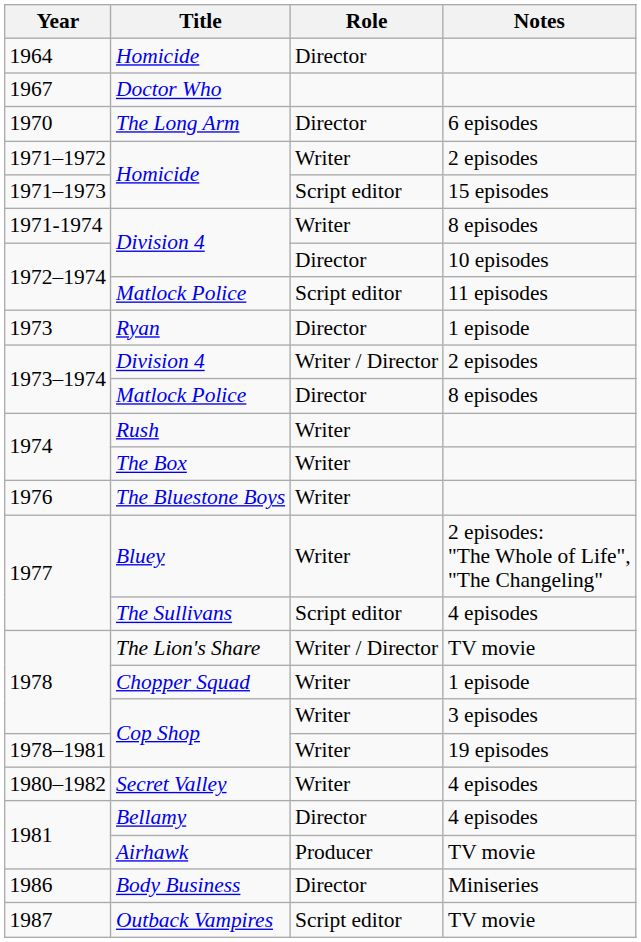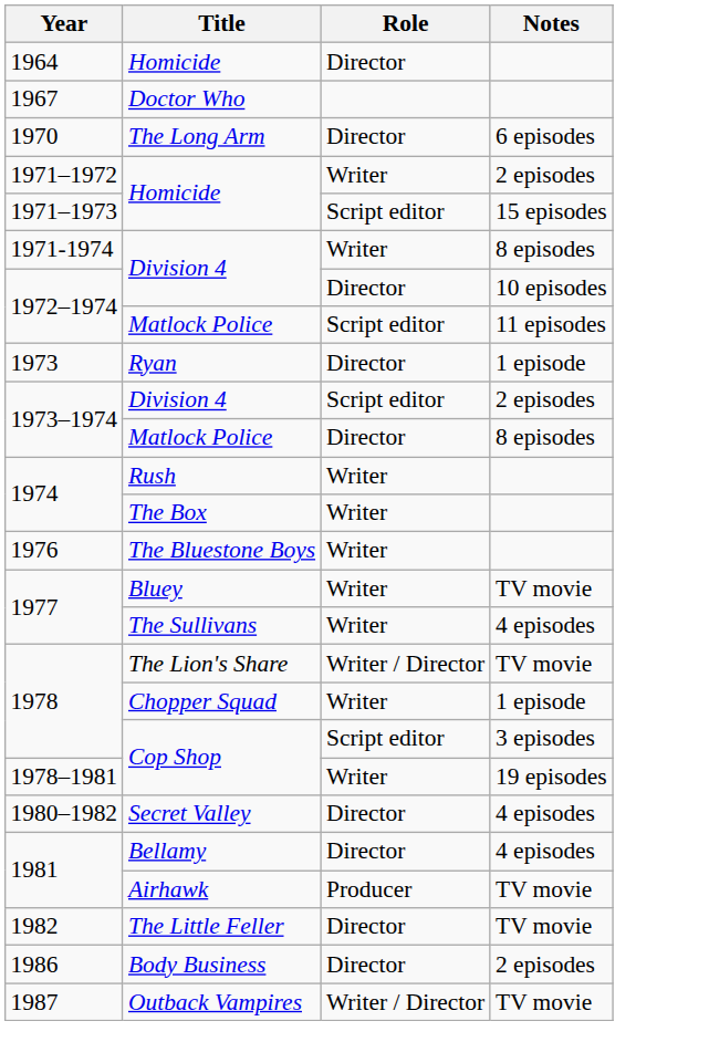 <table class=wikitable>
 <tr>
 <th>Year</th>
 <th>Title</th>
 <th>Role</th>
 <th>Notes</th>
 </tr>
 <tr>
 <td>1964</td>
 <td><em><a href='#'>Homicide</a></em></td>
 <td>Director</td>
 <td></td>
 </tr>
 <tr>
 <td>1967</td>
 <td><em><a href='#'>Doctor Who</a></em></td>
 <td></td>
 <td></td>
 </tr>
 <tr>
 <td>1970</td>
 <td><em><a href='#'>The Long Arm</a></em></td>
 <td>Director</td>
 <td>6 episodes</td>
 </tr>
 <tr>
 <td>1971–1972</td>
 <td rowspan=2><em><a href='#'>Homicide</a></em></td>
 <td>Writer</td>
 <td>2 episodes</td>
 </tr>
 <tr>
 <td>1971–1973</td>
 <td>Script editor</td>
 <td>15 episodes</td>
 </tr>
 <tr>
 <td>1971-1974</td>
 <td rowspan=2><em><a href='#'>Division 4</a></em></td>
 <td>Writer</td>
 <td>8 episodes</td>
 </tr>
 <tr>
 <td rowspan=2>1972–1974</td>
 <td>Director</td>
 <td>10 episodes</td>
 </tr>
 <tr>
 <td><em><a href='#'>Matlock Police</a></em></td>
 <td>Script editor</td>
 <td>11 episodes</td>
 </tr>
 <tr>
 <td>1973</td>
 <td><em><a href='#'>Ryan</a></em></td>
 <td>Director</td>
 <td>1 episode</td>
 </tr>
 <tr>
 <td rowspan=2>1973–1974</td>
 <td><em><a href='#'>Division 4</a></em></td>
-<td>Writer / Director</td>
+<td>Script editor</td>
 <td>2 episodes</td>
 </tr>
 <tr>
 <td><em><a href='#'>Matlock Police</a></em></td>
 <td>Director</td>
 <td>8 episodes</td>
 </tr>
 <tr>
 <td rowspan=2>1974</td>
 <td><em><a href='#'>Rush</a></em></td>
 <td>Writer</td>
 <td></td>
 </tr>
 <tr>
 <td><em><a href='#'>The Box</a></em></td>
 <td>Writer</td>
 <td></td>
 </tr>
 <tr>
 <td>1976</td>
 <td><em><a href='#'>The Bluestone Boys</a></em></td>
 <td>Writer</td>
 <td></td>
 </tr>
 <tr>
 <td rowspan=2>1977</td>
 <td><em><a href='#'>Bluey</a></em></td>
 <td>Writer</td>
-<td>2 episodes:<br>"The Whole of Life",<br>"The Changeling"</td>
+<td>TV movie</td>
 </tr>
 <tr>
 <td><em><a href='#'>The Sullivans</a></em></td>
-<td>Script editor</td>
+<td>Writer</td>
 <td>4 episodes</td>
 </tr>
 <tr>
 <td rowspan=3>1978</td>
 <td><em>The Lion's Share</em></td>
 <td>Writer / Director</td>
 <td>TV movie</td>
 </tr>
 <tr>
 <td><em><a href='#'>Chopper Squad</a></em></td>
 <td>Writer</td>
 <td>1 episode</td>
 </tr>
 <tr>
 <td rowspan=2><em><a href='#'>Cop Shop</a></em></td>
-<td>Writer</td>
+<td>Script editor</td>
 <td>3 episodes</td>
 </tr>
 <tr>
 <td>1978–1981</td>
 <td>Writer</td>
 <td>19 episodes</td>
 </tr>
 <tr>
 <td>1980–1982</td>
 <td><em><a href='#'>Secret Valley</a></em></td>
-<td>Writer</td>
+<td>Director</td>
 <td>4 episodes</td>
 </tr>
 <tr>
 <td rowspan=2>1981</td>
 <td><em><a href='#'>Bellamy</a></em></td>
 <td>Director</td>
 <td>4 episodes</td>
 </tr>
 <tr>
 <td><em><a href='#'>Airhawk</a></em></td>
 <td>Producer</td>
 <td>TV movie</td>
 </tr>
 <tr>
+<td>1982</td>
+<td><em><a href='#'>The Little Feller</a></em></td>
+<td>Director</td>
+<td>TV movie</td>
+</tr>
+<tr>
 <td>1986</td>
 <td><em><a href='#'>Body Business</a></em></td>
 <td>Director</td>
-<td>Miniseries</td>
+<td>2 episodes</td>
 </tr>
 <tr>
 <td>1987</td>
 <td><em><a href='#'>Outback Vampires</a></em></td>
-<td>Script editor</td>
+<td>Writer / Director</td>
 <td>TV movie</td>
 </tr>
 </table>
